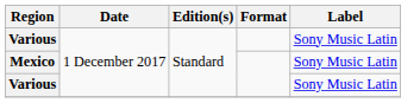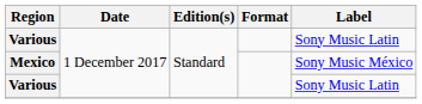 <table class="wikitable plainrowheaders">
 <tr>
 <th scope="col">Region</th>
 <th scope="col">Date</th>
 <th scope="col">Edition(s)</th>
 <th scope="col">Format</th>
 <th scope="col">Label</th>
 </tr>
 <tr>
 <th scope="row">Various</th>
 <td rowspan="3">1 December 2017</td>
 <td rowspan="3">Standard</td>
 <td></td>
 <td><a href='#'>Sony Music Latin</a></td>
 </tr>
 <tr>
 <th scope="row">Mexico</th>
 <td rowspan="2"></td>
-<td><a href='#'>Sony Music Latin</a></td>
+<td><a href='#'>Sony Music México</a></td>
 </tr>
 <tr>
 <th scope="row">Various</th>
 <td><a href='#'>Sony Music Latin</a></td>
 </tr>
 <tr>
 </tr>
 </table>
